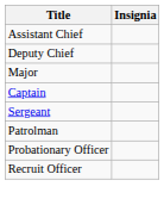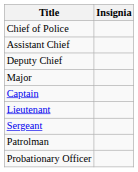 <table class="wikitable">
 <tr>
 <th>Title</th>
 <th>Insignia</th>
+</tr>
+<tr>
+<td>Chief of Police</td>
+<td></td>
 </tr>
 <tr>
 <td>Assistant Chief</td>
 <td></td>
 </tr>
 <tr>
 <td>Deputy Chief</td>
 <td></td>
 </tr>
 <tr>
 <td>Major</td>
 <td></td>
 </tr>
 <tr>
 <td><a href='#'>Captain</a></td>
 <td></td>
 </tr>
 <tr>
+<td><a href='#'>Lieutenant</a></td>
+<td></td>
+</tr>
+<tr>
 <td><a href='#'>Sergeant</a></td>
 <td></td>
 </tr>
 <tr>
 <td>Patrolman</td>
 <td></td>
 </tr>
 <tr>
 <td>Probationary Officer</td>
 <td></td>
 </tr>
-<tr>
-<td>Recruit Officer</td>
-<td></td>
-</tr>
 </table>
